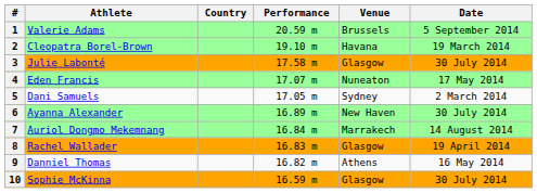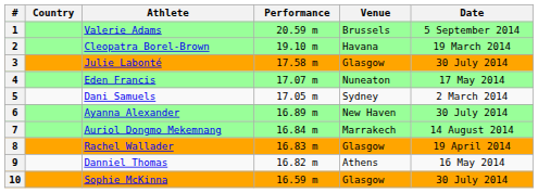 <table class="wikitable" width=100% style="font-size:90%; text-align:center;">
 <tr>
 <th>#</th>
+<th>Country</th>
 <th>Athlete</th>
-<th>Country</th>
 <th>Performance</th>
 <th>Venue</th>
 <th>Date</th>
 </tr>
 <tr bgcolor="99FF99">
 <th>1</th>
+<td align=left></td>
 <td align=left><a href='#'>Valerie Adams</a></td>
-<td align=left></td>
 <td>20.59 m</td>
 <td align=left> Brussels</td>
 <td>5 September 2014</td>
 </tr>
 <tr bgcolor="99FF99">
 <th>2</th>
+<td align=left></td>
 <td align=left><a href='#'>Cleopatra Borel-Brown</a></td>
-<td align=left></td>
 <td>19.10 m</td>
 <td align=left> Havana</td>
 <td>19 March 2014</td>
 </tr>
 <tr bgcolor="orange">
 <th>3</th>
+<td align=left></td>
 <td align=left><a href='#'>Julie Labonté</a></td>
-<td align=left></td>
 <td>17.58 m</td>
 <td align=left> Glasgow</td>
 <td>30 July 2014</td>
 </tr>
 <tr bgcolor="99FF99">
 <th>4</th>
+<td align=left></td>
 <td align=left><a href='#'>Eden Francis</a></td>
-<td align=left></td>
 <td>17.07 m</td>
 <td align=left> Nuneaton</td>
 <td>17 May 2014</td>
 </tr>
 <tr>
 <th>5</th>
+<td align=left></td>
 <td align=left><a href='#'>Dani Samuels</a></td>
-<td align=left></td>
 <td>17.05 m</td>
 <td align=left> Sydney</td>
 <td>2 March 2014</td>
 </tr>
 <tr bgcolor="99FF99">
 <th>6</th>
+<td align=left></td>
 <td align=left><a href='#'>Ayanna Alexander</a></td>
-<td align=left></td>
 <td>16.89 m</td>
 <td align=left> New Haven</td>
 <td>30 July 2014</td>
 </tr>
 <tr bgcolor="99FF99">
 <th>7</th>
+<td align=left></td>
 <td align=left><a href='#'>Auriol Dongmo Mekemnang</a></td>
-<td align=left></td>
 <td>16.84 m</td>
 <td align=left> Marrakech</td>
 <td>14 August 2014</td>
 </tr>
 <tr bgcolor="orange">
 <th>8</th>
+<td align=left></td>
 <td align=left><a href='#'>Rachel Wallader</a></td>
-<td align=left></td>
 <td>16.83 m</td>
 <td align=left> Glasgow</td>
 <td>19 April 2014</td>
 </tr>
 <tr>
 <th>9</th>
+<td align=left></td>
 <td align=left><a href='#'>Danniel Thomas</a></td>
-<td align=left></td>
 <td>16.82 m</td>
 <td align=left> Athens</td>
 <td>16 May 2014</td>
 </tr>
 <tr bgcolor="orange">
 <th>10</th>
+<td align=left></td>
 <td align=left><a href='#'>Sophie McKinna</a></td>
-<td align=left></td>
 <td>16.59 m</td>
 <td align=left> Glasgow</td>
 <td>30 July 2014</td>
 </tr>
 </table>
